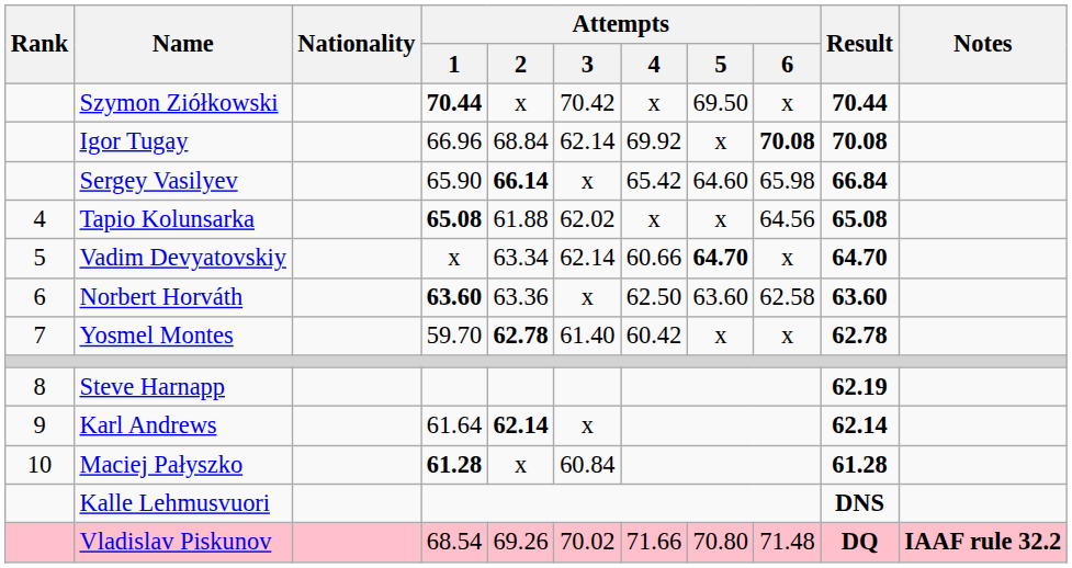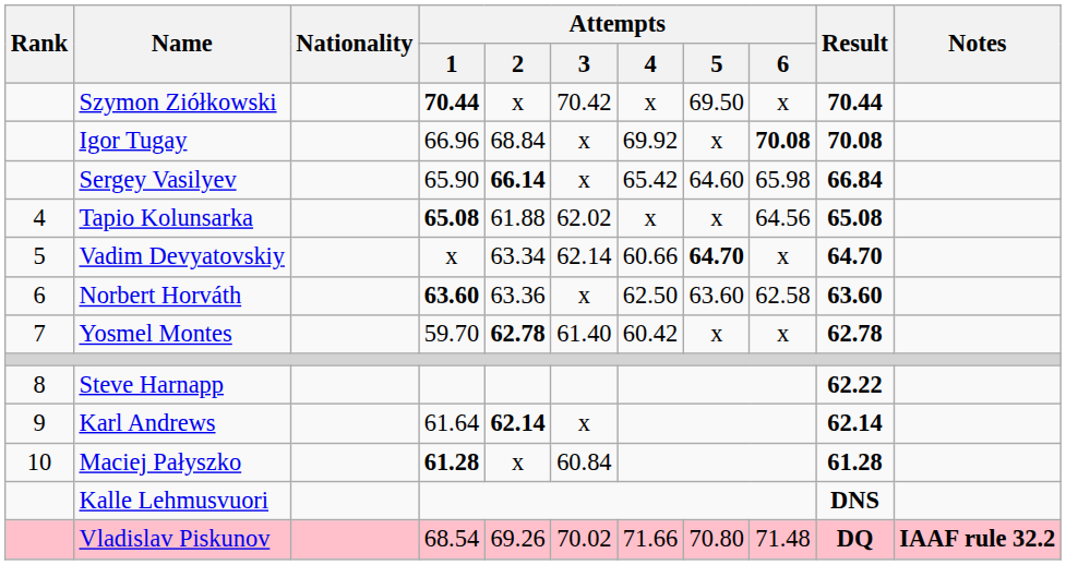 <table class="wikitable sortable" style="text-align:center">
 <tr>
 <th rowspan=2>Rank</th>
 <th rowspan=2>Name</th>
 <th rowspan=2>Nationality</th>
 <th colspan=6>Attempts</th>
 <th rowspan=2>Result</th>
 <th rowspan=2>Notes</th>
 </tr>
 <tr>
 <th>1</th>
 <th>2</th>
 <th>3</th>
 <th>4</th>
 <th>5</th>
 <th>6</th>
 </tr>
 <tr>
 <td></td>
 <td align=left><a href='#'>Szymon Ziółkowski</a></td>
 <td align=left></td>
 <td><strong>70.44</strong></td>
 <td>x</td>
 <td>70.42</td>
 <td>x</td>
 <td>69.50</td>
 <td>x</td>
 <td><strong>70.44</strong></td>
 <td></td>
 </tr>
 <tr>
 <td></td>
 <td align=left><a href='#'>Igor Tugay</a></td>
 <td align=left></td>
 <td>66.96</td>
 <td>68.84</td>
-<td>62.14</td>
+<td>x</td>
 <td>69.92</td>
 <td>x</td>
 <td><strong>70.08</strong></td>
 <td><strong>70.08</strong></td>
 <td></td>
 </tr>
 <tr>
 <td></td>
 <td align=left><a href='#'>Sergey Vasilyev</a></td>
 <td align=left></td>
 <td>65.90</td>
 <td><strong>66.14</strong></td>
 <td>x</td>
 <td>65.42</td>
 <td>64.60</td>
 <td>65.98</td>
 <td><strong>66.84</strong></td>
 <td></td>
 </tr>
 <tr>
 <td>4</td>
 <td align=left><a href='#'>Tapio Kolunsarka</a></td>
 <td align=left></td>
 <td><strong>65.08</strong></td>
 <td>61.88</td>
 <td>62.02</td>
 <td>x</td>
 <td>x</td>
 <td>64.56</td>
 <td><strong>65.08</strong></td>
 <td></td>
 </tr>
 <tr>
 <td>5</td>
 <td align=left><a href='#'>Vadim Devyatovskiy</a></td>
 <td align=left></td>
 <td>x</td>
 <td>63.34</td>
 <td>62.14</td>
 <td>60.66</td>
 <td><strong>64.70</strong></td>
 <td>x</td>
 <td><strong>64.70</strong></td>
 <td></td>
 </tr>
 <tr>
 <td>6</td>
 <td align=left><a href='#'>Norbert Horváth</a></td>
 <td align=left></td>
 <td><strong>63.60</strong></td>
 <td>63.36</td>
 <td>x</td>
 <td>62.50</td>
 <td>63.60</td>
 <td>62.58</td>
 <td><strong>63.60</strong></td>
 <td></td>
 </tr>
 <tr>
 <td>7</td>
 <td align=left><a href='#'>Yosmel Montes</a></td>
 <td align=left></td>
 <td>59.70</td>
 <td><strong>62.78</strong></td>
 <td>61.40</td>
 <td>60.42</td>
 <td>x</td>
 <td>x</td>
 <td><strong>62.78</strong></td>
 <td></td>
 </tr>
 <tr>
 <td colspan=11 bgcolor=lightgray></td>
 </tr>
 <tr>
 <td>8</td>
 <td align=left><a href='#'>Steve Harnapp</a></td>
 <td align=left></td>
 <td></td>
 <td></td>
 <td></td>
 <td colspan=3></td>
-<td><strong>62.19</strong></td>
+<td><strong>62.22</strong></td>
 <td></td>
 </tr>
 <tr>
 <td>9</td>
 <td align=left><a href='#'>Karl Andrews</a></td>
 <td align=left></td>
 <td>61.64</td>
 <td><strong>62.14</strong></td>
 <td>x</td>
 <td colspan=3></td>
 <td><strong>62.14</strong></td>
 <td></td>
 </tr>
 <tr>
 <td>10</td>
 <td align=left><a href='#'>Maciej Pałyszko</a></td>
 <td align=left></td>
 <td><strong>61.28</strong></td>
 <td>x</td>
 <td>60.84</td>
 <td colspan=3></td>
 <td><strong>61.28</strong></td>
 <td></td>
 </tr>
 <tr>
 <td></td>
 <td align=left><a href='#'>Kalle Lehmusvuori</a></td>
 <td align=left></td>
 <td colspan=6></td>
 <td><strong>DNS</strong></td>
 <td></td>
 </tr>
 <tr bgcolor=pink>
 <td></td>
 <td align=left><a href='#'>Vladislav Piskunov</a></td>
 <td align=left></td>
 <td>68.54</td>
 <td>69.26</td>
 <td>70.02</td>
 <td>71.66</td>
 <td>70.80</td>
 <td>71.48</td>
 <td><strong>DQ</strong></td>
 <td><strong> IAAF rule 32.2</strong></td>
 </tr>
 </table>
